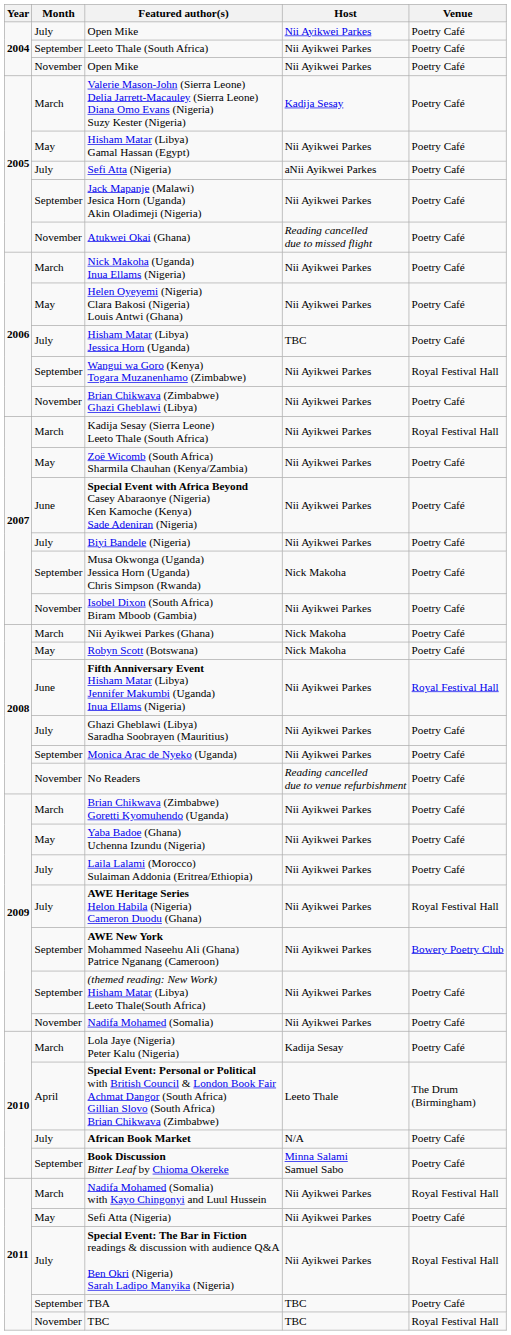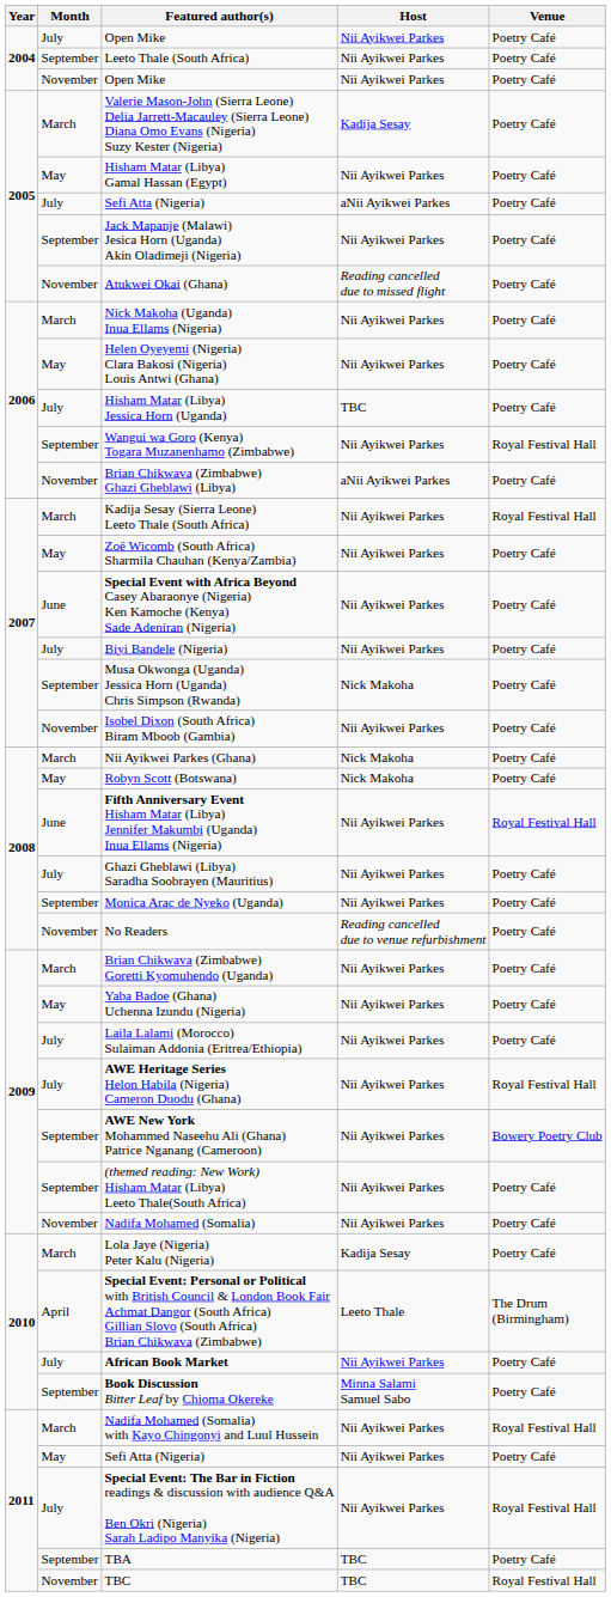 <table class="wikitable">
 <tr>
 <th>Year</th>
 <th>Month</th>
 <th>Featured author(s)</th>
 <th>Host</th>
 <th>Venue</th>
 </tr>
 <tr>
 <td rowspan=3><strong>2004</strong></td>
 <td>July</td>
 <td>Open Mike</td>
 <td><a href='#'>Nii Ayikwei Parkes</a></td>
 <td>Poetry Café</td>
 </tr>
 <tr>
 <td>September</td>
 <td>Leeto Thale (South Africa)</td>
 <td>Nii Ayikwei Parkes</td>
 <td>Poetry Café</td>
 </tr>
 <tr>
 <td>November</td>
 <td>Open Mike</td>
 <td>Nii Ayikwei Parkes</td>
 <td>Poetry Café</td>
 </tr>
 <tr>
 <td rowspan=5><strong>2005</strong></td>
 <td>March</td>
 <td><a href='#'>Valerie Mason-John</a> (Sierra Leone)<br><a href='#'>Delia Jarrett-Macauley</a> (Sierra Leone)<br><a href='#'>Diana Omo Evans</a> (Nigeria)<br>Suzy Kester (Nigeria)</td>
 <td><a href='#'>Kadija Sesay</a></td>
 <td>Poetry Café</td>
 </tr>
 <tr>
 <td>May</td>
 <td><a href='#'>Hisham Matar</a> (Libya)<br>Gamal Hassan (Egypt)</td>
 <td>Nii Ayikwei Parkes</td>
 <td>Poetry Café</td>
 </tr>
 <tr>
 <td>July</td>
 <td><a href='#'>Sefi Atta</a> (Nigeria)</td>
 <td>aNii Ayikwei Parkes</td>
 <td>Poetry Café</td>
 </tr>
 <tr>
 <td>September</td>
 <td><a href='#'>Jack Mapanje</a> (Malawi)<br>Jesica Horn (Uganda) <br>Akin Oladimeji (Nigeria)</td>
 <td>Nii Ayikwei Parkes</td>
 <td>Poetry Café</td>
 </tr>
 <tr>
 <td>November</td>
 <td><a href='#'>Atukwei Okai</a> (Ghana)</td>
 <td><em>Reading cancelled <br>due to missed flight</em></td>
 <td>Poetry Café</td>
 </tr>
 <tr>
 <td rowspan=5><strong>2006</strong></td>
 <td>March</td>
 <td><a href='#'>Nick Makoha</a> (Uganda)<br><a href='#'>Inua Ellams</a> (Nigeria)</td>
 <td>Nii Ayikwei Parkes</td>
 <td>Poetry Café</td>
 </tr>
 <tr>
 <td>May</td>
 <td><a href='#'>Helen Oyeyemi</a> (Nigeria)<br>Clara Bakosi (Nigeria)<br>Louis Antwi (Ghana)</td>
 <td>Nii Ayikwei Parkes</td>
 <td>Poetry Café</td>
 </tr>
 <tr>
 <td>July</td>
 <td><a href='#'>Hisham Matar</a> (Libya)<br><a href='#'>Jessica Horn</a> (Uganda)</td>
 <td>TBC</td>
 <td>Poetry Café</td>
 </tr>
 <tr>
 <td>September</td>
 <td><a href='#'>Wangui wa Goro</a> (Kenya)<br><a href='#'>Togara Muzanenhamo</a> (Zimbabwe)</td>
 <td>Nii Ayikwei Parkes</td>
 <td>Royal Festival Hall</td>
 </tr>
 <tr>
 <td>November</td>
 <td><a href='#'>Brian Chikwava</a> (Zimbabwe)<br><a href='#'>Ghazi Gheblawi</a> (Libya)</td>
-<td>Nii Ayikwei Parkes</td>
+<td>aNii Ayikwei Parkes</td>
 <td>Poetry Café</td>
 </tr>
 <tr>
 <td rowspan=6><strong>2007</strong></td>
 <td>March</td>
 <td>Kadija Sesay (Sierra Leone)<br>Leeto Thale (South Africa)</td>
 <td>Nii Ayikwei Parkes</td>
 <td>Royal Festival Hall</td>
 </tr>
 <tr>
 <td>May</td>
 <td><a href='#'>Zoë Wicomb</a> (South Africa)<br>Sharmila Chauhan (Kenya/Zambia)</td>
 <td>Nii Ayikwei Parkes</td>
 <td>Poetry Café</td>
 </tr>
 <tr>
 <td>June</td>
 <td><strong>Special Event with Africa Beyond</strong><br>Casey Abaraonye (Nigeria)<br>Ken Kamoche (Kenya)<br><a href='#'>Sade Adeniran</a> (Nigeria)</td>
 <td>Nii Ayikwei Parkes</td>
 <td>Poetry Café</td>
 </tr>
 <tr>
 <td>July</td>
 <td><a href='#'>Biyi Bandele</a> (Nigeria)</td>
 <td>Nii Ayikwei Parkes</td>
 <td>Poetry Café</td>
 </tr>
 <tr>
 <td>September</td>
 <td>Musa Okwonga (Uganda)<br>Jessica Horn (Uganda)<br>Chris Simpson (Rwanda)</td>
 <td>Nick Makoha</td>
 <td>Poetry Café</td>
 </tr>
 <tr>
 <td>November</td>
 <td><a href='#'>Isobel Dixon</a> (South Africa)<br>Biram Mboob (Gambia)</td>
 <td>Nii Ayikwei Parkes</td>
 <td>Poetry Café</td>
 </tr>
 <tr>
 <td rowspan=6><strong>2008</strong></td>
 <td>March</td>
 <td>Nii Ayikwei Parkes (Ghana)</td>
 <td>Nick Makoha</td>
 <td>Poetry Café</td>
 </tr>
 <tr>
 <td>May</td>
 <td><a href='#'>Robyn Scott</a> (Botswana)</td>
 <td>Nick Makoha</td>
 <td>Poetry Café</td>
 </tr>
 <tr>
 <td>June</td>
 <td><strong>Fifth Anniversary Event</strong><br><a href='#'>Hisham Matar</a> (Libya)<br><a href='#'>Jennifer Makumbi</a> (Uganda)<br><a href='#'>Inua Ellams</a> (Nigeria)</td>
 <td>Nii Ayikwei Parkes</td>
 <td><a href='#'>Royal Festival Hall</a></td>
 </tr>
 <tr>
 <td>July</td>
 <td>Ghazi Gheblawi (Libya)<br>Saradha Soobrayen (Mauritius)</td>
 <td>Nii Ayikwei Parkes</td>
 <td>Poetry Café</td>
 </tr>
 <tr>
 <td>September</td>
 <td><a href='#'>Monica Arac de Nyeko</a> (Uganda)</td>
 <td>Nii Ayikwei Parkes</td>
 <td>Poetry Café</td>
 </tr>
 <tr>
 <td>November</td>
 <td>No Readers</td>
 <td><em>Reading cancelled <br>due to venue refurbishment</em></td>
 <td>Poetry Café</td>
 </tr>
 <tr>
 <td rowspan=7><strong>2009</strong></td>
 <td>March</td>
 <td><a href='#'>Brian Chikwava</a> (Zimbabwe)<br><a href='#'>Goretti Kyomuhendo</a> (Uganda)</td>
 <td>Nii Ayikwei Parkes</td>
 <td>Poetry Café</td>
 </tr>
 <tr>
 <td>May</td>
 <td><a href='#'>Yaba Badoe</a> (Ghana)<br>Uchenna Izundu (Nigeria)</td>
 <td>Nii Ayikwei Parkes</td>
 <td>Poetry Café</td>
 </tr>
 <tr>
 <td>July</td>
 <td><a href='#'>Laila Lalami</a> (Morocco)<br>Sulaiman Addonia (Eritrea/Ethiopia)</td>
 <td>Nii Ayikwei Parkes</td>
 <td>Poetry Café</td>
 </tr>
 <tr>
 <td>July</td>
 <td><strong>AWE Heritage Series</strong><br><a href='#'>Helon Habila</a> (Nigeria)<br><a href='#'>Cameron Duodu</a> (Ghana)</td>
 <td>Nii Ayikwei Parkes</td>
 <td>Royal Festival Hall</td>
 </tr>
 <tr>
 <td>September</td>
 <td><strong>AWE New York</strong><br>Mohammed Naseehu Ali (Ghana)<br>Patrice Nganang (Cameroon)</td>
 <td>Nii Ayikwei Parkes</td>
 <td><a href='#'>Bowery Poetry Club</a></td>
 </tr>
 <tr>
 <td>September</td>
 <td><em>(themed reading: New Work)</em><br><a href='#'>Hisham Matar</a> (Libya)<br>Leeto Thale(South Africa)</td>
 <td>Nii Ayikwei Parkes</td>
 <td>Poetry Café</td>
 </tr>
 <tr>
 <td>November</td>
 <td><a href='#'>Nadifa Mohamed</a> (Somalia)</td>
 <td>Nii Ayikwei Parkes</td>
 <td>Poetry Café</td>
 </tr>
 <tr>
 <td rowspan=4><strong>2010</strong></td>
 <td>March</td>
 <td>Lola Jaye (Nigeria)<br>Peter Kalu (Nigeria)</td>
 <td>Kadija Sesay</td>
 <td>Poetry Café</td>
 </tr>
 <tr>
 <td>April</td>
 <td><strong>Special Event: Personal or Political</strong><br>with <a href='#'>British Council</a> & <a href='#'>London Book Fair</a><br><a href='#'>Achmat Dangor</a> (South Africa)<br> <a href='#'>Gillian Slovo</a> (South Africa)<br><a href='#'>Brian Chikwava</a> (Zimbabwe)</td>
 <td>Leeto Thale</td>
 <td>The Drum <br>(Birmingham)</td>
 </tr>
 <tr>
 <td>July</td>
 <td><strong>African Book Market</strong></td>
-<td>N/A</td>
+<td><a href='#'>Nii Ayikwei Parkes</a></td>
 <td>Poetry Café</td>
 </tr>
 <tr>
 <td>September</td>
 <td><strong>Book Discussion</strong><br><em>Bitter Leaf</em> by <a href='#'>Chioma Okereke</a></td>
 <td><a href='#'>Minna Salami</a><br>Samuel Sabo</td>
 <td>Poetry Café</td>
 </tr>
 <tr>
 <td rowspan=5><strong>2011</strong></td>
 <td>March</td>
 <td><a href='#'>Nadifa Mohamed</a> (Somalia)<br>with <a href='#'>Kayo Chingonyi</a> and Luul Hussein</td>
 <td>Nii Ayikwei Parkes</td>
 <td>Royal Festival Hall</td>
 </tr>
 <tr>
 <td>May</td>
 <td>Sefi Atta (Nigeria)</td>
 <td>Nii Ayikwei Parkes</td>
 <td>Poetry Café</td>
 </tr>
 <tr>
 <td>July</td>
 <td><strong>Special Event: The Bar in Fiction</strong><br>readings & discussion with audience Q&A <br><br><a href='#'>Ben Okri</a> (Nigeria)<br><a href='#'>Sarah Ladipo Manyika</a> (Nigeria)</td>
 <td>Nii Ayikwei Parkes</td>
 <td>Royal Festival Hall</td>
 </tr>
 <tr>
 <td>September</td>
 <td>TBA</td>
 <td>TBC</td>
 <td>Poetry Café</td>
 </tr>
 <tr>
 <td>November</td>
 <td>TBC</td>
 <td>TBC</td>
 <td>Royal Festival Hall</td>
 </tr>
 </table>
